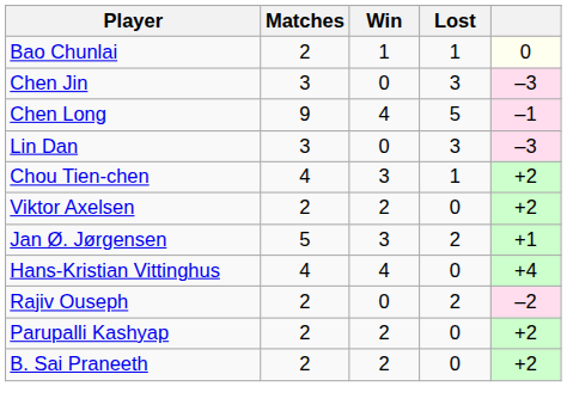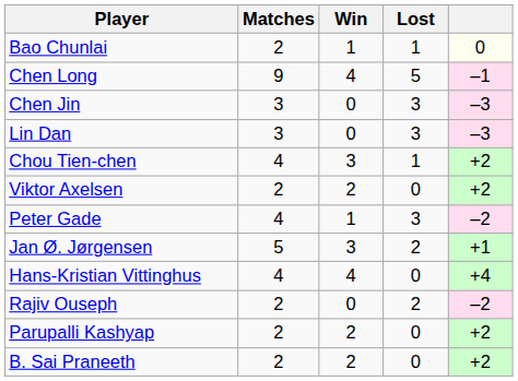 <table class="sortable wikitable" style="text-align:center">
 <tr>
 <th width="200">Player</th>
 <th width="50">Matches</th>
 <th width="50">Win</th>
 <th width="50">Lost</th>
 <th width="50"></th>
 </tr>
 <tr>
 <td align="left"> <a href='#'>Bao Chunlai</a></td>
 <td>2</td>
 <td>1</td>
 <td>1</td>
 <td bgcolor="#fffff0">0</td>
 </tr>
 <tr>
+<td align="left"> <a href='#'>Chen Long</a></td>
+<td>9</td>
+<td>4</td>
+<td>5</td>
+<td bgcolor="#ffddee">–1</td>
+</tr>
+<tr>
 <td align="left"> <a href='#'>Chen Jin</a></td>
 <td>3</td>
 <td>0</td>
 <td>3</td>
 <td bgcolor="#ffddee">–3</td>
-</tr>
-<tr>
-<td align="left"> <a href='#'>Chen Long</a></td>
-<td>9</td>
-<td>4</td>
-<td>5</td>
-<td bgcolor="#ffddee">–1</td>
 </tr>
 <tr>
 <td align="left"> <a href='#'>Lin Dan</a></td>
 <td>3</td>
 <td>0</td>
 <td>3</td>
 <td bgcolor="#ffddee">–3</td>
 </tr>
 <tr>
 <td align="left"> <a href='#'>Chou Tien-chen</a></td>
 <td>4</td>
 <td>3</td>
 <td>1</td>
 <td bgcolor="#ccffcc">+2</td>
 </tr>
 <tr>
 <td align="left"> <a href='#'>Viktor Axelsen</a></td>
 <td>2</td>
 <td>2</td>
 <td>0</td>
 <td bgcolor="#ccffcc">+2</td>
+</tr>
+<tr>
+<td align="left"> <a href='#'>Peter Gade</a></td>
+<td>4</td>
+<td>1</td>
+<td>3</td>
+<td bgcolor="#ffddee">–2</td>
 </tr>
 <tr>
 <td align="left"> <a href='#'>Jan Ø. Jørgensen</a></td>
 <td>5</td>
 <td>3</td>
 <td>2</td>
 <td bgcolor="#ccffcc">+1</td>
 </tr>
 <tr>
 <td align="left"> <a href='#'>Hans-Kristian Vittinghus</a></td>
 <td>4</td>
 <td>4</td>
 <td>0</td>
 <td bgcolor="#ccffcc">+4</td>
 </tr>
 <tr>
 <td align="left"> <a href='#'>Rajiv Ouseph</a></td>
 <td>2</td>
 <td>0</td>
 <td>2</td>
 <td bgcolor="#ffddee">–2</td>
 </tr>
 <tr>
 <td align="left"> <a href='#'>Parupalli Kashyap</a></td>
 <td>2</td>
 <td>2</td>
 <td>0</td>
 <td bgcolor="#ccffcc">+2</td>
 </tr>
 <tr>
 <td align="left"> <a href='#'>B. Sai Praneeth</a></td>
 <td>2</td>
 <td>2</td>
 <td>0</td>
 <td bgcolor="#ccffcc">+2</td>
 </tr>
 </table>
